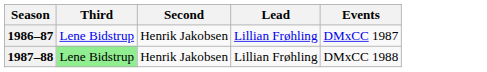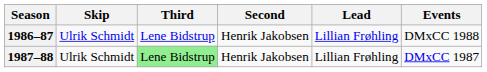 <table class="wikitable">
 <tr>
 <th scope="col">Season</th>
+<th scope="col">Skip</th>
 <th scope="col">Third</th>
 <th scope="col">Second</th>
 <th scope="col">Lead</th>
 <th scope="col">Events</th>
 </tr>
 <tr>
 <th scope="row">1986–87</th>
+<td><a href='#'>Ulrik Schmidt</a></td>
 <td><a href='#'>Lene Bidstrup</a></td>
 <td>Henrik Jakobsen</td>
 <td><a href='#'>Lillian Frøhling</a></td>
-<td><a href='#'>DMxCC</a> 1987 </td>
+<td>DMxCC 1988 </td>
 </tr>
 <tr>
 <th scope="row">1987–88</th>
+<td>Ulrik Schmidt</td>
 <td style="background: lightgreen;">Lene Bidstrup</td>
 <td>Henrik Jakobsen</td>
 <td>Lillian Frøhling</td>
-<td>DMxCC 1988 </td>
+<td><a href='#'>DMxCC</a> 1987 </td>
 </tr>
 </table>
